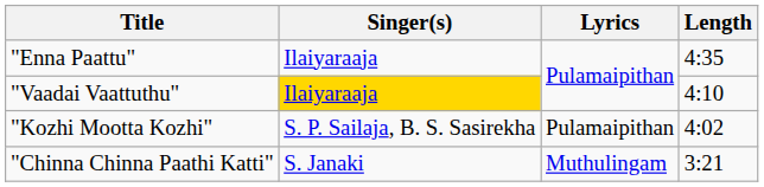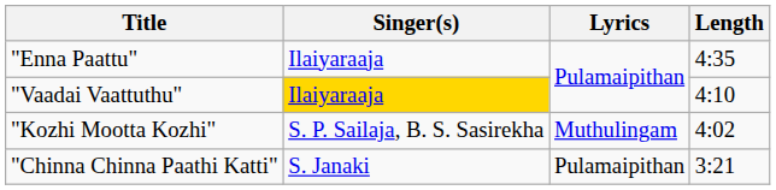 <table class="wikitable">
 <tr>
 <th>Title</th>
 <th>Singer(s)</th>
 <th>Lyrics</th>
 <th>Length</th>
 </tr>
 <tr>
 <td>"Enna Paattu"</td>
 <td><a href='#'>Ilaiyaraaja</a></td>
 <td rowspan=2><a href='#'>Pulamaipithan</a></td>
 <td>4:35</td>
 </tr>
 <tr>
 <td>"Vaadai Vaattuthu"</td>
 <td style="background: gold;"><a href='#'>Ilaiyaraaja</a></td>
 <td>4:10</td>
 </tr>
 <tr>
 <td>"Kozhi Mootta Kozhi"</td>
 <td><a href='#'>S. P. Sailaja</a>, B. S. Sasirekha</td>
-<td>Pulamaipithan</td>
+<td><a href='#'>Muthulingam</a></td>
 <td>4:02</td>
 </tr>
 <tr>
 <td>"Chinna Chinna Paathi Katti"</td>
 <td><a href='#'>S. Janaki</a></td>
-<td><a href='#'>Muthulingam</a></td>
+<td>Pulamaipithan</td>
 <td>3:21</td>
 </tr>
 </table>
